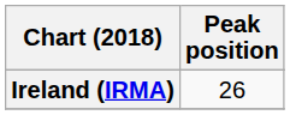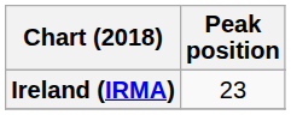 <table class="wikitable sortable plainrowheaders" style="text-align:center">
 <tr>
 <th scope="col">Chart (2018)</th>
 <th scope="col">Peak<br>position</th>
 </tr>
 <tr>
 </tr>
 <tr>
 <th scope="row">Ireland (<a href='#'>IRMA</a>)</th>
-<td>26</td>
+<td>23</td>
 </tr>
 <tr>
 </tr>
 <tr>
 </tr>
 <tr>
 </tr>
 <tr>
 </tr>
 </table>
